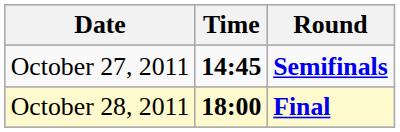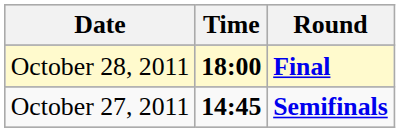 <table class="wikitable">
 <tr>
 <th>Date</th>
 <th>Time</th>
 <th>Round</th>
 </tr>
+<tr style=background:lemonchiffon>
+<td>October 28, 2011</td>
+<td><strong>18:00</strong></td>
+<td><strong><a href='#'>Final</a></strong></td>
+</tr>
 <tr>
 <td>October 27, 2011</td>
 <td><strong>14:45</strong></td>
 <td><strong><a href='#'>Semifinals</a></strong></td>
 </tr>
-<tr style=background:lemonchiffon>
-<td>October 28, 2011</td>
-<td><strong>18:00</strong></td>
-<td><strong><a href='#'>Final</a></strong></td>
-</tr>
 </table>
